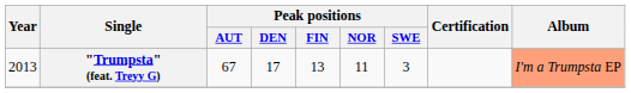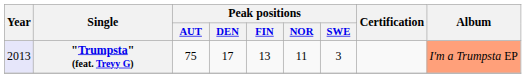 <table class="wikitable plainrowheaders" style="text-align:center;">
 <tr>
 <th rowspan="2">Year</th>
 <th rowspan="2" width="180">Single</th>
 <th colspan="5">Peak positions</th>
 <th rowspan="2">Certification</th>
 <th rowspan="2">Album</th>
 </tr>
 <tr>
 <th scope="col" style="width:3em;font-size:90%;"><a href='#'>AUT</a><br></th>
 <th scope="col" style="width:3em;font-size:90%;"><a href='#'>DEN</a><br></th>
 <th scope="col" style="width:3em;font-size:90%;"><a href='#'>FIN</a><br></th>
 <th scope="col" style="width:3em;font-size:90%;"><a href='#'>NOR</a><br></th>
 <th scope="col" style="width:3em;font-size:90%;"><a href='#'>SWE</a><br></th>
 </tr>
 <tr>
-<td rowspan="1">2013</td>
+<td rowspan="1" style="background: lavender;">2013</td>
 <th scope="row">"<a href='#'>Trumpsta</a>"<br><small>(feat. <a href='#'>Treyy G</a>)</small></th>
-<td>67</td>
+<td>75</td>
 <td>17</td>
 <td>13</td>
 <td>11</td>
 <td>3</td>
 <td></td>
 <td rowspan="1" style="background: lightsalmon;"><em>I'm a Trumpsta</em> EP</td>
 </tr>
 <tr>
 </tr>
 </table>
